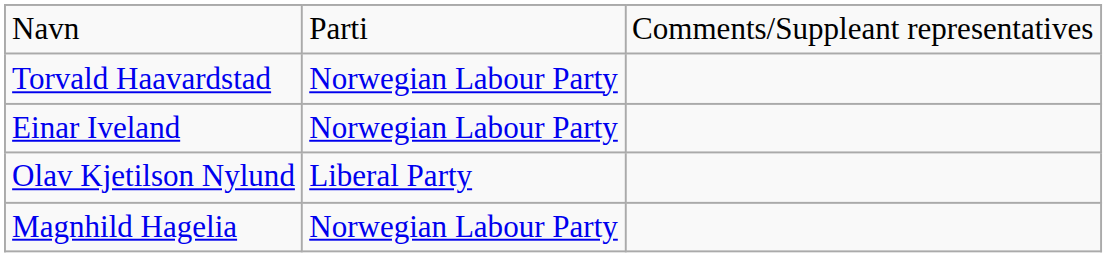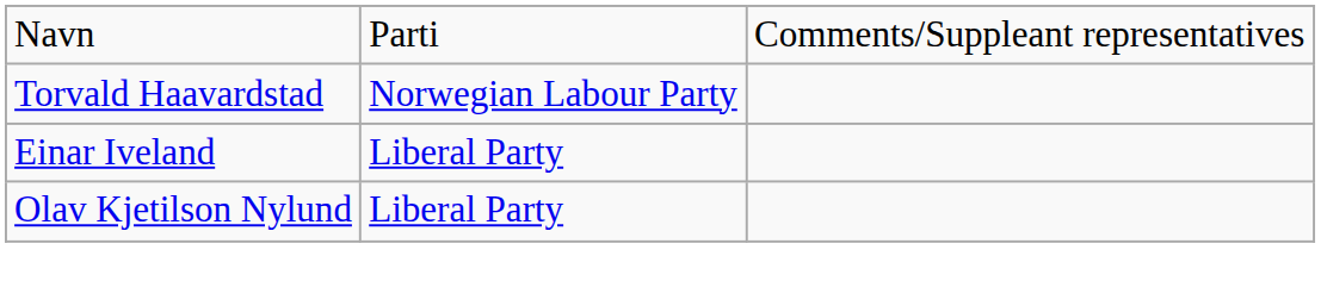 <table class="wikitable">
 <tr>
 <td>Navn</td>
 <td>Parti</td>
 <td>Comments/Suppleant representatives</td>
 </tr>
 <tr>
 <td><a href='#'>Torvald Haavardstad</a></td>
 <td><a href='#'>Norwegian Labour Party</a></td>
 <td></td>
 </tr>
 <tr>
 <td><a href='#'>Einar Iveland</a></td>
-<td><a href='#'>Norwegian Labour Party</a></td>
+<td><a href='#'>Liberal Party</a></td>
 <td></td>
 </tr>
 <tr>
 <td><a href='#'>Olav Kjetilson Nylund</a></td>
 <td><a href='#'>Liberal Party</a></td>
 <td></td>
 </tr>
-<tr>
-<td><a href='#'>Magnhild Hagelia</a></td>
-<td><a href='#'>Norwegian Labour Party</a></td>
-<td></td>
-</tr>
 </table>
